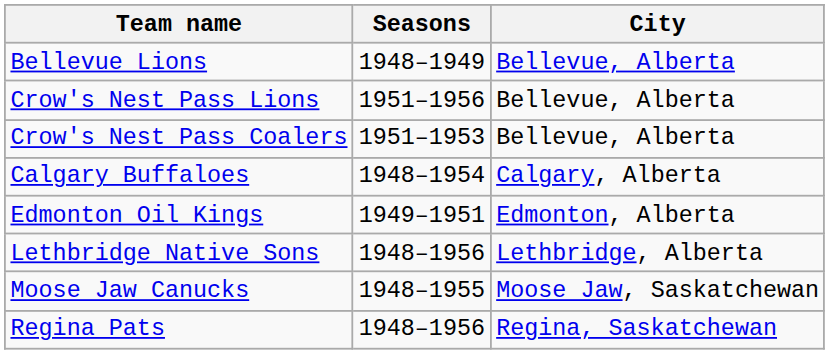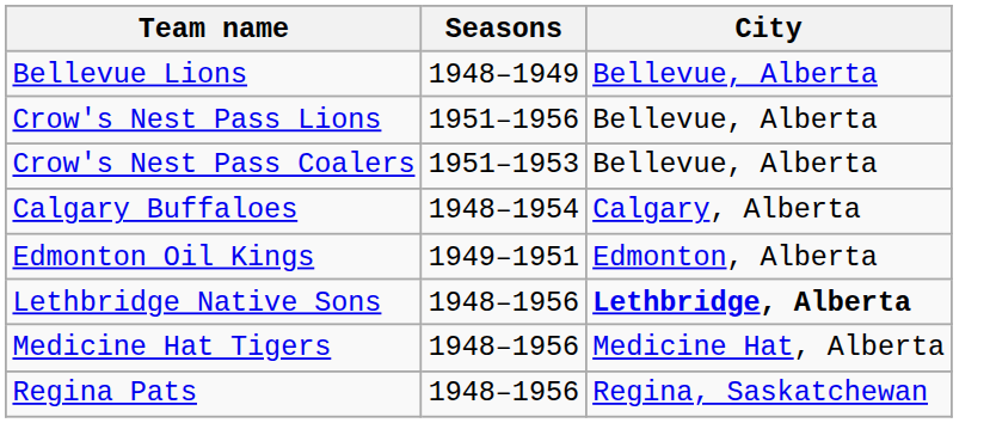 <table class="wikitable">
 <tr>
 <th>Team name</th>
 <th>Seasons</th>
 <th>City</th>
 </tr>
 <tr>
 <td><a href='#'>Bellevue Lions</a></td>
 <td>1948–1949</td>
 <td><a href='#'>Bellevue, Alberta</a></td>
 </tr>
 <tr>
 <td><a href='#'>Crow's Nest Pass Lions</a></td>
 <td>1951–1956</td>
 <td>Bellevue, Alberta</td>
 </tr>
 <tr>
 <td><a href='#'>Crow's Nest Pass Coalers</a></td>
 <td>1951–1953</td>
 <td>Bellevue, Alberta</td>
 </tr>
 <tr>
 <td><a href='#'>Calgary Buffaloes</a></td>
 <td>1948–1954</td>
 <td><a href='#'>Calgary</a>, Alberta</td>
 </tr>
 <tr>
 <td><a href='#'>Edmonton Oil Kings</a></td>
 <td>1949–1951</td>
 <td><a href='#'>Edmonton</a>, Alberta</td>
 </tr>
 <tr>
 <td><a href='#'>Lethbridge Native Sons</a></td>
 <td>1948–1956</td>
-<td><a href='#'>Lethbridge</a>, Alberta</td>
+<td><strong><a href='#'>Lethbridge</a>, Alberta</strong></td>
 </tr>
 <tr>
-<td><a href='#'>Moose Jaw Canucks</a></td>
-<td>1948–1955</td>
-<td><a href='#'>Moose Jaw</a>, Saskatchewan</td>
+<td><a href='#'>Medicine Hat Tigers</a></td>
+<td>1948–1956</td>
+<td><a href='#'>Medicine Hat</a>, Alberta</td>
 </tr>
 <tr>
 <td><a href='#'>Regina Pats</a></td>
 <td>1948–1956</td>
 <td><a href='#'>Regina, Saskatchewan</a></td>
 </tr>
 </table>
